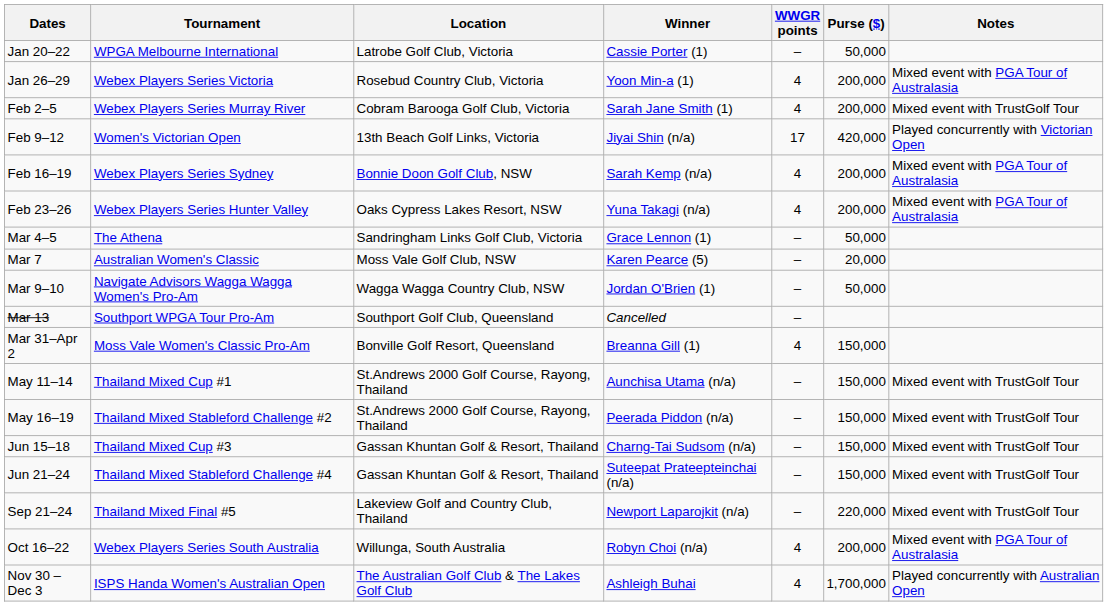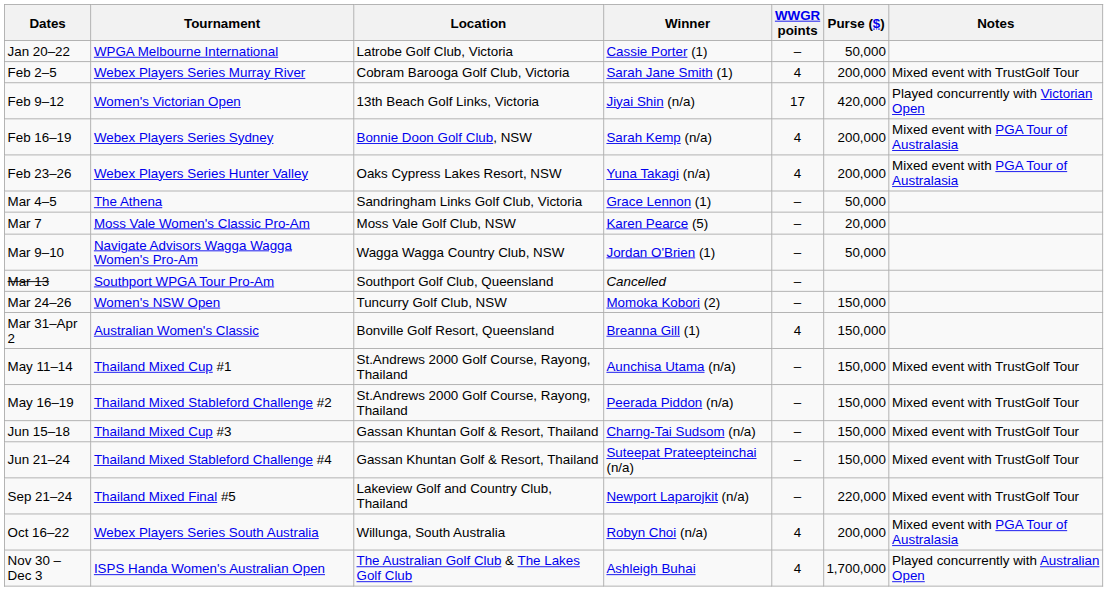 <table class="wikitable sortable" style="font-size:95%">
 <tr>
 <th>Dates</th>
 <th>Tournament</th>
 <th>Location</th>
 <th>Winner</th>
 <th><a href='#'>WWGR</a><br>points</th>
 <th>Purse (<a href='#'>$</a>)</th>
 <th>Notes</th>
 </tr>
 <tr>
 <td>Jan 20–22</td>
 <td><a href='#'>WPGA Melbourne International</a></td>
 <td>Latrobe Golf Club, Victoria</td>
 <td> <a href='#'>Cassie Porter</a> (1)</td>
 <td align=center>–</td>
 <td align=right>50,000</td>
 <td></td>
-</tr>
-<tr>
-<td>Jan 26–29</td>
-<td><a href='#'>Webex Players Series Victoria</a></td>
-<td>Rosebud Country Club, Victoria</td>
-<td> <a href='#'>Yoon Min-a</a> (1)</td>
-<td align=center>4</td>
-<td align=right>200,000</td>
-<td>Mixed event with <a href='#'>PGA Tour of Australasia</a></td>
 </tr>
 <tr>
 <td>Feb 2–5</td>
 <td><a href='#'>Webex Players Series Murray River</a></td>
 <td>Cobram Barooga Golf Club, Victoria</td>
 <td> <a href='#'>Sarah Jane Smith</a> (1)</td>
 <td align=center>4</td>
 <td align=right>200,000</td>
 <td>Mixed event with TrustGolf Tour</td>
 </tr>
 <tr>
 <td>Feb 9–12</td>
 <td><a href='#'>Women's Victorian Open</a></td>
 <td>13th Beach Golf Links, Victoria</td>
 <td> <a href='#'>Jiyai Shin</a> (n/a)</td>
 <td align=center>17</td>
 <td align=right>420,000</td>
 <td>Played concurrently with <a href='#'>Victorian  Open</a></td>
 </tr>
 <tr>
 <td>Feb 16–19</td>
 <td><a href='#'>Webex Players Series Sydney</a></td>
 <td><a href='#'>Bonnie Doon Golf Club</a>, NSW</td>
 <td> <a href='#'>Sarah Kemp</a> (n/a)</td>
 <td align=center>4</td>
 <td align=right>200,000</td>
 <td>Mixed event with <a href='#'>PGA Tour of Australasia</a></td>
 </tr>
 <tr>
 <td>Feb 23–26</td>
 <td><a href='#'>Webex Players Series  Hunter Valley</a></td>
 <td>Oaks Cypress Lakes Resort, NSW</td>
 <td> <a href='#'>Yuna Takagi</a> (n/a)</td>
 <td align=center>4</td>
 <td align=right>200,000</td>
 <td>Mixed event with <a href='#'>PGA Tour of Australasia</a></td>
 </tr>
 <tr>
 <td>Mar 4–5</td>
 <td><a href='#'>The Athena</a></td>
 <td>Sandringham Links Golf Club, Victoria</td>
 <td> <a href='#'>Grace Lennon</a> (1)</td>
 <td align=center>–</td>
 <td align=right>50,000</td>
 <td></td>
 </tr>
 <tr>
 <td>Mar 7</td>
-<td><a href='#'>Australian Women's Classic</a></td>
+<td><a href='#'>Moss Vale Women's Classic Pro-Am</a></td>
 <td>Moss Vale Golf Club, NSW</td>
 <td> <a href='#'>Karen Pearce</a> (5)</td>
 <td align=center>–</td>
 <td align=right>20,000</td>
 <td></td>
 </tr>
 <tr>
 <td>Mar 9–10</td>
 <td><a href='#'>Navigate Advisors Wagga Wagga Women's Pro-Am</a></td>
 <td>Wagga Wagga Country Club, NSW</td>
 <td> <a href='#'>Jordan O'Brien</a> (1)</td>
 <td align=center>–</td>
 <td align=right>50,000</td>
 <td></td>
 </tr>
 <tr>
 <td><s>Mar 13</s></td>
 <td><a href='#'>Southport WPGA Tour Pro-Am</a></td>
 <td>Southport Golf Club, Queensland</td>
 <td><em>Cancelled</em></td>
 <td align=center>–</td>
 <td align=right></td>
 <td></td>
 </tr>
 <tr>
+<td>Mar 24–26</td>
+<td><a href='#'>Women's NSW Open</a></td>
+<td>Tuncurry Golf Club, NSW</td>
+<td> <a href='#'>Momoka Kobori</a> (2)</td>
+<td align=center>–</td>
+<td align=right>150,000</td>
+<td></td>
+</tr>
+<tr>
 <td>Mar 31–Apr 2</td>
-<td><a href='#'>Moss Vale Women's Classic Pro-Am</a></td>
+<td><a href='#'>Australian Women's Classic</a></td>
 <td>Bonville Golf Resort, Queensland</td>
 <td> <a href='#'>Breanna Gill</a> (1)</td>
 <td align=center>4</td>
 <td align=right>150,000</td>
 <td></td>
 </tr>
 <tr>
 <td>May 11–14</td>
 <td><a href='#'>Thailand Mixed Cup</a> #1</td>
 <td>St.Andrews 2000 Golf Course, Rayong, Thailand</td>
 <td> <a href='#'>Aunchisa Utama</a> (n/a)</td>
 <td align=center>–</td>
 <td align=right>150,000</td>
 <td>Mixed event with TrustGolf Tour</td>
 </tr>
 <tr>
 <td>May 16–19</td>
 <td><a href='#'>Thailand Mixed Stableford Challenge</a> #2</td>
 <td>St.Andrews 2000 Golf Course, Rayong, Thailand</td>
 <td> <a href='#'>Peerada Piddon</a> (n/a)</td>
 <td align=center>–</td>
 <td align=right>150,000</td>
 <td>Mixed event with TrustGolf Tour</td>
 </tr>
 <tr>
 <td>Jun 15–18</td>
 <td><a href='#'>Thailand Mixed Cup</a> #3</td>
 <td>Gassan Khuntan Golf & Resort, Thailand</td>
 <td> <a href='#'>Charng-Tai Sudsom</a> (n/a)</td>
 <td align=center>–</td>
 <td align=right>150,000</td>
 <td>Mixed event with TrustGolf Tour</td>
 </tr>
 <tr>
 <td>Jun 21–24</td>
 <td><a href='#'>Thailand Mixed Stableford Challenge</a> #4</td>
 <td>Gassan Khuntan Golf & Resort, Thailand</td>
 <td> <a href='#'>Suteepat Prateepteinchai</a> (n/a)</td>
 <td align=center>–</td>
 <td align=right>150,000</td>
 <td>Mixed event with TrustGolf Tour</td>
 </tr>
 <tr>
 <td>Sep 21–24</td>
 <td><a href='#'>Thailand Mixed Final</a> #5</td>
 <td>Lakeview Golf and Country Club, Thailand</td>
 <td> <a href='#'>Newport Laparojkit</a> (n/a)</td>
 <td align=center>–</td>
 <td align=right>220,000</td>
 <td>Mixed event with TrustGolf Tour</td>
 </tr>
 <tr>
 <td>Oct 16–22</td>
 <td><a href='#'>Webex Players Series South Australia</a></td>
 <td>Willunga, South Australia</td>
 <td> <a href='#'>Robyn Choi</a> (n/a)</td>
 <td align=center>4</td>
 <td align=right>200,000</td>
 <td>Mixed event with <a href='#'>PGA Tour of Australasia</a></td>
 </tr>
 <tr>
 <td>Nov 30 – Dec 3</td>
 <td><a href='#'>ISPS Handa Women's Australian Open</a></td>
 <td><a href='#'>The Australian Golf Club</a> & <a href='#'>The Lakes Golf Club</a></td>
 <td> <a href='#'>Ashleigh Buhai</a></td>
 <td align=center>4</td>
 <td align=right>1,700,000</td>
 <td>Played concurrently with <a href='#'>Australian Open</a></td>
 </tr>
 </table>
